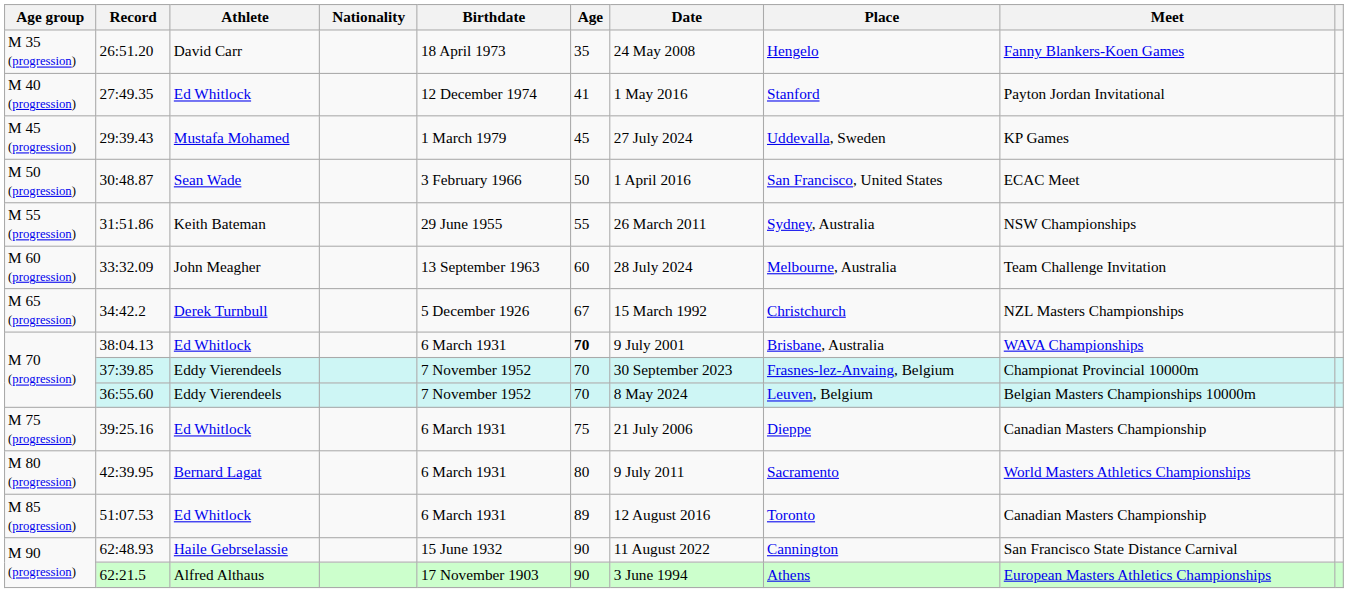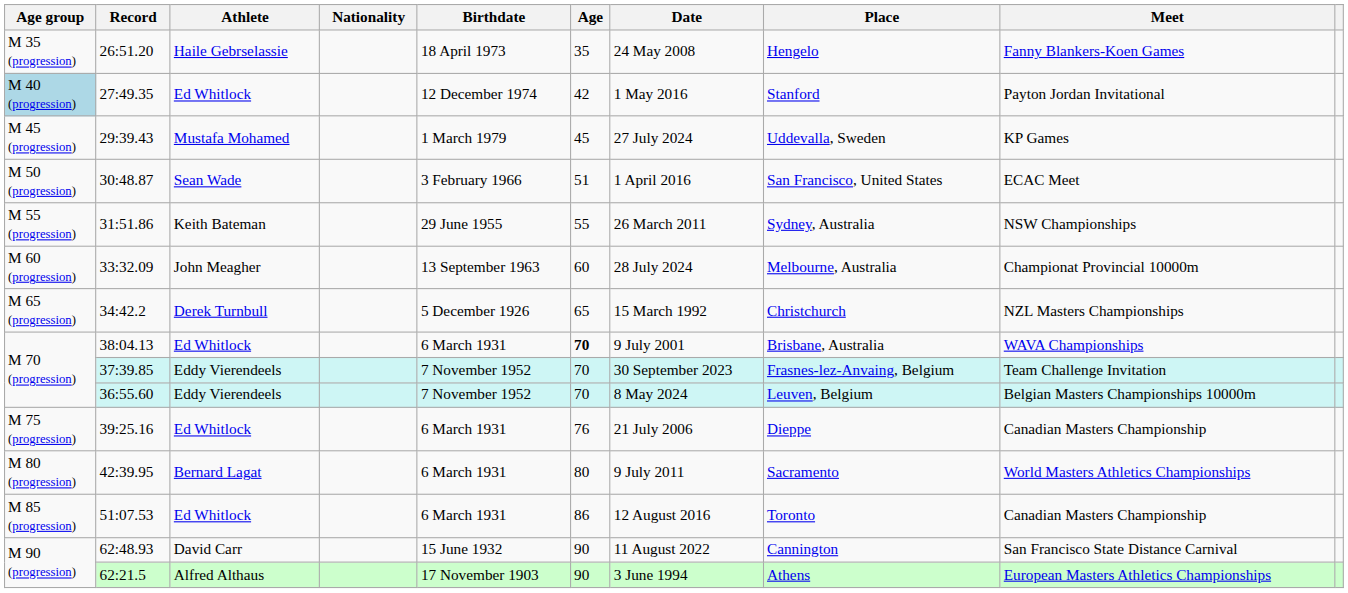 <table class="wikitable" style="font-size:90%; width: 100%;">
 <tr>
 <th>Age group</th>
 <th>Record</th>
 <th>Athlete</th>
 <th>Nationality</th>
 <th>Birthdate</th>
 <th>Age</th>
 <th>Date</th>
 <th>Place</th>
 <th>Meet</th>
 <th></th>
 </tr>
 <tr>
 <td>M 35 <br><small>(<a href='#'>progression</a>)</small></td>
 <td>26:51.20</td>
-<td>David Carr</td>
+<td><a href='#'>Haile Gebrselassie</a></td>
 <td></td>
 <td>18 April 1973</td>
 <td>35</td>
 <td>24 May 2008</td>
 <td><a href='#'>Hengelo</a> </td>
 <td><a href='#'>Fanny Blankers-Koen Games</a></td>
 <td></td>
 </tr>
 <tr>
-<td>M 40 <br><small>(<a href='#'>progression</a>)</small></td>
+<td style="background: lightblue;">M 40 <br><small>(<a href='#'>progression</a>)</small></td>
 <td>27:49.35</td>
 <td><a href='#'>Ed Whitlock</a></td>
 <td></td>
 <td>12 December 1974</td>
-<td>41</td>
+<td>42</td>
 <td>1 May 2016</td>
 <td><a href='#'>Stanford</a> </td>
 <td>Payton Jordan Invitational</td>
 <td></td>
 </tr>
 <tr>
 <td>M 45 <br><small>(<a href='#'>progression</a>)</small></td>
 <td>29:39.43</td>
 <td><a href='#'>Mustafa Mohamed</a></td>
 <td></td>
 <td>1 March 1979</td>
 <td>45</td>
 <td>27 July 2024</td>
 <td><a href='#'>Uddevalla</a>, Sweden</td>
 <td>KP Games</td>
 <td></td>
 </tr>
 <tr>
 <td>M 50 <br><small>(<a href='#'>progression</a>)</small></td>
 <td>30:48.87</td>
 <td><a href='#'>Sean Wade</a></td>
 <td></td>
 <td>3 February 1966</td>
-<td>50</td>
+<td>51</td>
 <td>1 April 2016</td>
 <td><a href='#'>San Francisco</a>, United States</td>
 <td>ECAC Meet</td>
 <td></td>
 </tr>
 <tr>
 <td>M 55 <br><small>(<a href='#'>progression</a>)</small></td>
 <td>31:51.86</td>
 <td>Keith Bateman</td>
 <td></td>
 <td>29 June 1955</td>
 <td>55</td>
 <td>26 March 2011</td>
 <td><a href='#'>Sydney</a>, Australia</td>
 <td>NSW Championships</td>
 <td></td>
 </tr>
 <tr>
 <td>M 60 <br><small>(<a href='#'>progression</a>)</small></td>
 <td>33:32.09</td>
 <td>John Meagher</td>
 <td></td>
 <td>13 September 1963</td>
 <td>60</td>
 <td>28 July 2024</td>
 <td><a href='#'>Melbourne</a>, Australia</td>
-<td>Team Challenge Invitation</td>
+<td>Championat Provincial 10000m</td>
 <td></td>
 </tr>
 <tr>
 <td>M 65 <br><small>(<a href='#'>progression</a>)</small></td>
 <td>34:42.2</td>
 <td><a href='#'>Derek Turnbull</a></td>
 <td></td>
 <td>5 December 1926</td>
-<td>67</td>
+<td>65</td>
 <td>15 March 1992</td>
 <td><a href='#'>Christchurch</a> </td>
 <td>NZL Masters Championships</td>
 <td></td>
 </tr>
 <tr>
 <td rowspan=3>M 70 <br><small>(<a href='#'>progression</a>)</small></td>
 <td>38:04.13</td>
 <td><a href='#'>Ed Whitlock</a></td>
 <td></td>
 <td>6 March 1931</td>
 <td><strong>70</strong></td>
 <td>9 July 2001</td>
 <td><a href='#'>Brisbane</a>, Australia</td>
 <td><a href='#'>WAVA Championships</a></td>
 <td></td>
 </tr>
 <tr style="background:#cef6f5;">
 <td>37:39.85</td>
 <td>Eddy Vierendeels</td>
 <td></td>
 <td>7 November 1952</td>
 <td>70</td>
 <td>30 September 2023</td>
 <td><a href='#'>Frasnes-lez-Anvaing</a>, Belgium</td>
-<td>Championat Provincial 10000m</td>
+<td>Team Challenge Invitation</td>
 <td></td>
 </tr>
 <tr style="background:#cef6f5;">
 <td>36:55.60</td>
 <td>Eddy Vierendeels</td>
 <td></td>
 <td>7 November 1952</td>
 <td>70</td>
 <td>8 May 2024</td>
 <td><a href='#'>Leuven</a>, Belgium</td>
 <td>Belgian Masters Championships 10000m</td>
 <td></td>
 </tr>
 <tr>
 <td>M 75 <br><small>(<a href='#'>progression</a>)</small></td>
 <td>39:25.16</td>
 <td><a href='#'>Ed Whitlock</a></td>
 <td></td>
 <td>6 March 1931</td>
-<td>75</td>
+<td>76</td>
 <td>21 July 2006</td>
 <td><a href='#'>Dieppe</a> </td>
 <td>Canadian Masters Championship</td>
 <td></td>
 </tr>
 <tr>
 <td>M 80 <br><small>(<a href='#'>progression</a>)</small></td>
 <td>42:39.95</td>
 <td><a href='#'>Bernard Lagat</a></td>
 <td></td>
 <td>6 March 1931</td>
 <td>80</td>
 <td>9 July 2011</td>
 <td><a href='#'>Sacramento</a> </td>
 <td><a href='#'>World Masters Athletics Championships</a></td>
 <td></td>
 </tr>
 <tr>
 <td>M 85 <br><small>(<a href='#'>progression</a>)</small></td>
 <td>51:07.53</td>
 <td><a href='#'>Ed Whitlock</a></td>
 <td></td>
 <td>6 March 1931</td>
-<td>89</td>
+<td>86</td>
 <td>12 August 2016</td>
 <td><a href='#'>Toronto</a> </td>
 <td>Canadian Masters Championship</td>
 <td></td>
 </tr>
 <tr>
 <td rowspan=2>M 90 <br><small>(<a href='#'>progression</a>)</small></td>
 <td>62:48.93</td>
-<td><a href='#'>Haile Gebrselassie</a></td>
+<td>David Carr</td>
 <td></td>
 <td>15 June 1932</td>
 <td>90</td>
 <td>11 August 2022</td>
 <td><a href='#'>Cannington</a> </td>
 <td>San Francisco State Distance Carnival</td>
 <td></td>
 </tr>
 <tr style="background:#cfc;">
 <td>62:21.5</td>
 <td>Alfred Althaus</td>
 <td></td>
 <td>17 November 1903</td>
 <td>90</td>
 <td>3 June 1994</td>
 <td><a href='#'>Athens</a> </td>
 <td><a href='#'>European Masters Athletics Championships</a></td>
 <td></td>
 </tr>
 </table>
